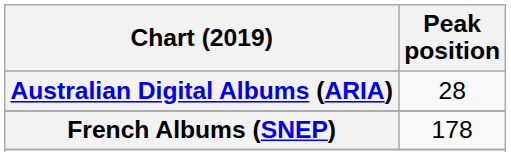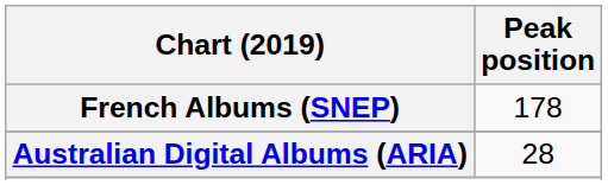 <table class="wikitable sortable plainrowheaders" style="text-align:center">
 <tr>
 <th scope="col">Chart (2019)</th>
 <th scope="col">Peak<br>position</th>
 </tr>
 <tr>
-<th scope="row"><a href='#'>Australian Digital Albums</a> (<a href='#'>ARIA</a>)</th>
-<td>28</td>
+<th scope="row">French Albums (<a href='#'>SNEP</a>)</th>
+<td>178</td>
 </tr>
 <tr>
 </tr>
 <tr>
 </tr>
 <tr>
 </tr>
 <tr>
 </tr>
 <tr>
-<th scope="row">French Albums (<a href='#'>SNEP</a>)</th>
-<td>178</td>
+<th scope="row"><a href='#'>Australian Digital Albums</a> (<a href='#'>ARIA</a>)</th>
+<td>28</td>
 </tr>
 <tr>
 </tr>
 <tr>
 </tr>
 </table>
